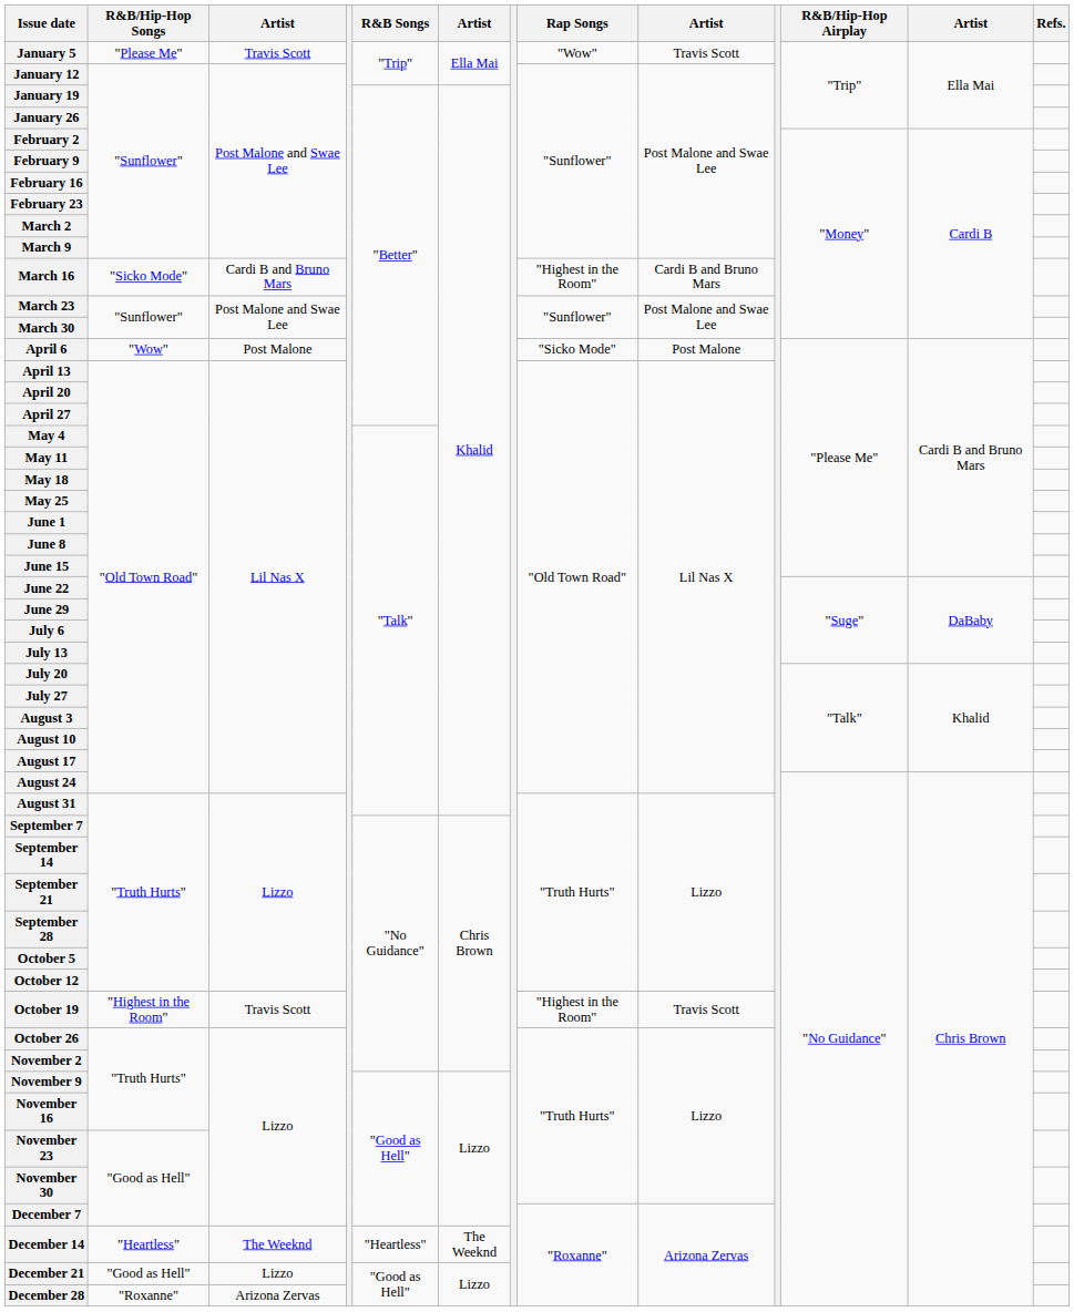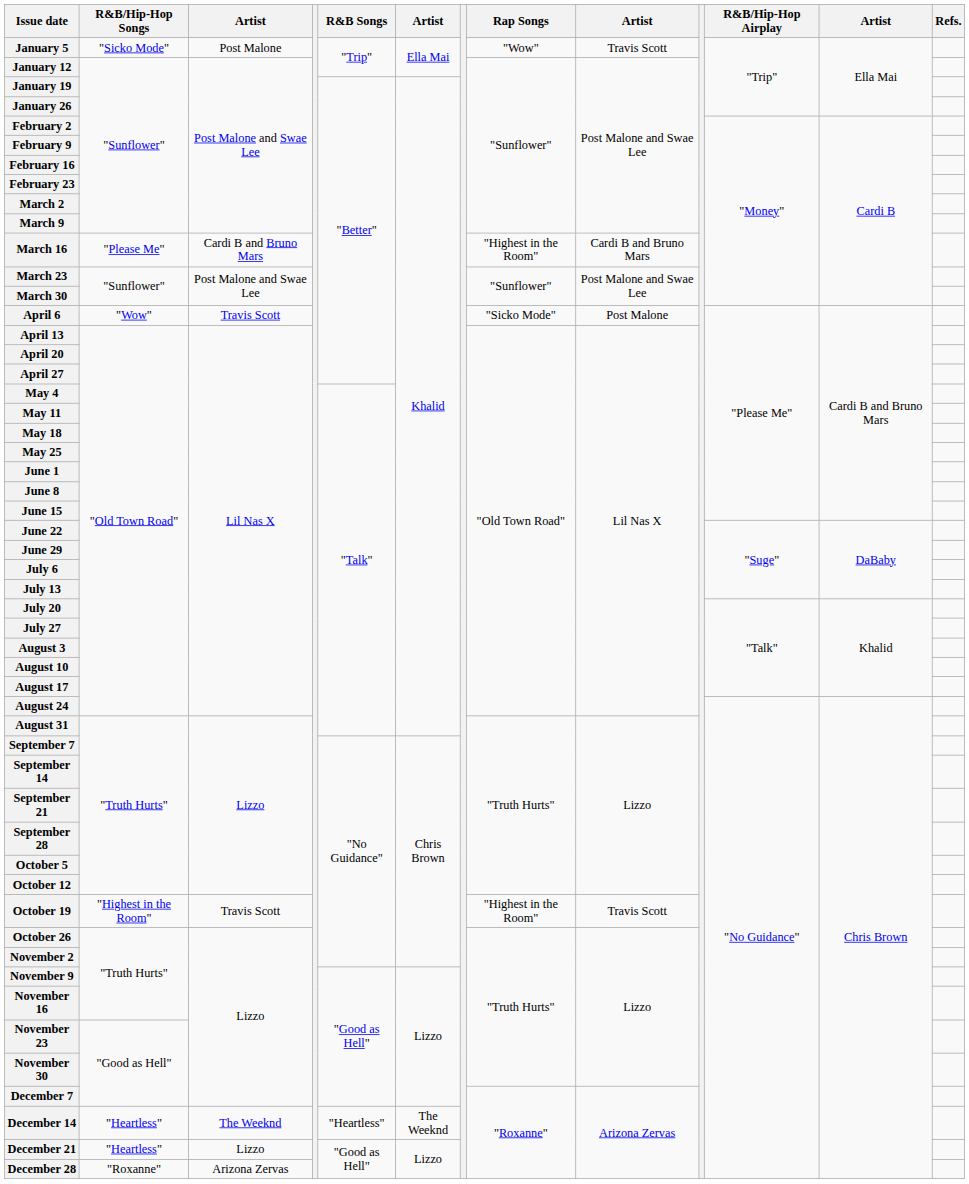 <table class="wikitable plainrowheaders" style="text-align:center;">
 <tr>
 <th>Issue date</th>
 <th>R&B/Hip-Hop Songs</th>
 <th>Artist</th>
 <th rowspan="54"></th>
 <th>R&B Songs</th>
 <th>Artist</th>
 <th rowspan="54"></th>
 <th>Rap Songs</th>
 <th>Artist</th>
 <th rowspan="54"></th>
 <th>R&B/Hip-Hop Airplay</th>
 <th>Artist</th>
 <th>Refs.</th>
 </tr>
 <tr>
 <th scope="row">January 5</th>
-<td>"<a href='#'>Please Me</a>"</td>
-<td><a href='#'>Travis Scott</a></td>
+<td>"<a href='#'>Sicko Mode</a>"</td>
+<td>Post Malone</td>
 <td rowspan="2">"<a href='#'>Trip</a>"</td>
 <td rowspan="2"><a href='#'>Ella Mai</a></td>
 <td>"Wow"</td>
 <td>Travis Scott</td>
 <td rowspan="4">"Trip"</td>
 <td rowspan="4">Ella Mai</td>
 <td></td>
 </tr>
 <tr>
 <th scope="row">January 12</th>
 <td rowspan="9">"<a href='#'>Sunflower</a>"</td>
 <td rowspan="9"><a href='#'>Post Malone</a> and <a href='#'>Swae Lee</a></td>
 <td rowspan="9">"Sunflower"</td>
 <td rowspan="9">Post Malone and Swae Lee</td>
 <td></td>
 </tr>
 <tr>
 <th scope="row">January 19</th>
 <td rowspan="15">"<a href='#'>Better</a>"</td>
 <td rowspan="33"><a href='#'>Khalid</a></td>
 <td></td>
 </tr>
 <tr>
 <th scope="row">January 26</th>
 <td></td>
 </tr>
 <tr>
 <th scope="row">February 2</th>
 <td rowspan="9">"<a href='#'>Money</a>"</td>
 <td rowspan="9"><a href='#'>Cardi B</a></td>
 <td></td>
 </tr>
 <tr>
 <th scope="row">February 9</th>
 <td></td>
 </tr>
 <tr>
 <th scope="row">February 16</th>
 <td></td>
 </tr>
 <tr>
 <th scope="row">February 23</th>
 <td></td>
 </tr>
 <tr>
 <th scope="row">March 2</th>
 <td></td>
 </tr>
 <tr>
 <th scope="row">March 9</th>
 <td></td>
 </tr>
 <tr>
 <th scope="row">March 16</th>
-<td>"<a href='#'>Sicko Mode</a>"</td>
+<td>"<a href='#'>Please Me</a>"</td>
 <td>Cardi B and <a href='#'>Bruno Mars</a></td>
 <td>"Highest in the Room"</td>
 <td>Cardi B and Bruno Mars</td>
 <td></td>
 </tr>
 <tr>
 <th scope="row">March 23</th>
 <td rowspan="2">"Sunflower"</td>
 <td rowspan="2">Post Malone and Swae Lee</td>
 <td rowspan="2">"Sunflower"</td>
 <td rowspan="2">Post Malone and Swae Lee</td>
 <td></td>
 </tr>
 <tr>
 <th scope="row">March 30</th>
 <td></td>
 </tr>
 <tr>
 <th scope="row">April 6</th>
 <td>"<a href='#'>Wow</a>"</td>
-<td>Post Malone</td>
+<td><a href='#'>Travis Scott</a></td>
 <td>"Sicko Mode"</td>
 <td>Post Malone</td>
 <td rowspan="11">"Please Me"</td>
 <td rowspan="11">Cardi B and Bruno Mars</td>
 <td></td>
 </tr>
 <tr>
 <th scope="row">April 13</th>
 <td rowspan="20">"<a href='#'>Old Town Road</a>"</td>
 <td rowspan="20"><a href='#'>Lil Nas X</a> </td>
 <td rowspan="20">"Old Town Road"</td>
 <td rowspan="20">Lil Nas X </td>
 <td></td>
 </tr>
 <tr>
 <th scope="row">April 20</th>
 <td></td>
 </tr>
 <tr>
 <th scope="row">April 27</th>
 <td></td>
 </tr>
 <tr>
 <th scope="row">May 4</th>
 <td rowspan="18">"<a href='#'>Talk</a>"</td>
 <td></td>
 </tr>
 <tr>
 <th scope="row">May 11</th>
 <td></td>
 </tr>
 <tr>
 <th scope="row">May 18</th>
 <td></td>
 </tr>
 <tr>
 <th scope="row">May 25</th>
 <td></td>
 </tr>
 <tr>
 <th scope="row">June 1</th>
 <td></td>
 </tr>
 <tr>
 <th scope="row">June 8</th>
 <td></td>
 </tr>
 <tr>
 <th scope="row">June 15</th>
 <td></td>
 </tr>
 <tr>
 <th scope="row">June 22</th>
 <td rowspan="4">"<a href='#'>Suge</a>"</td>
 <td rowspan="4"><a href='#'>DaBaby</a></td>
 <td></td>
 </tr>
 <tr>
 <th scope="row">June 29</th>
 <td></td>
 </tr>
 <tr>
 <th scope="row">July 6</th>
 <td></td>
 </tr>
 <tr>
 <th scope="row">July 13</th>
 <td></td>
 </tr>
 <tr>
 <th scope="row">July 20</th>
 <td rowspan="5">"Talk"</td>
 <td rowspan="5">Khalid</td>
 <td></td>
 </tr>
 <tr>
 <th scope="row">July 27</th>
 <td></td>
 </tr>
 <tr>
 <th scope="row">August 3</th>
 <td></td>
 </tr>
 <tr>
 <th scope="row">August 10</th>
 <td></td>
 </tr>
 <tr>
 <th scope="row">August 17</th>
 <td></td>
 </tr>
 <tr>
 <th scope="row">August 24</th>
 <td rowspan="19">"<a href='#'>No Guidance</a>"</td>
 <td rowspan="19"><a href='#'>Chris Brown</a> </td>
 <td></td>
 </tr>
 <tr>
 <th scope="row">August 31</th>
 <td rowspan="7">"<a href='#'>Truth Hurts</a>"</td>
 <td rowspan="7"><a href='#'>Lizzo</a></td>
 <td rowspan="7">"Truth Hurts"</td>
 <td rowspan="7">Lizzo</td>
 <td></td>
 </tr>
 <tr>
 <th scope="row">September 7</th>
 <td rowspan="9">"No Guidance"</td>
 <td rowspan="9">Chris Brown </td>
 <td></td>
 </tr>
 <tr>
 <th scope="row">September 14</th>
 <td></td>
 </tr>
 <tr>
 <th scope="row">September 21</th>
 <td></td>
 </tr>
 <tr>
 <th scope="row">September 28</th>
 <td></td>
 </tr>
 <tr>
 <th scope="row">October 5</th>
 <td></td>
 </tr>
 <tr>
 <th scope="row">October 12</th>
 <td></td>
 </tr>
 <tr>
 <th scope="row">October 19</th>
 <td>"<a href='#'>Highest in the Room</a>"</td>
 <td>Travis Scott</td>
 <td>"Highest in the Room"</td>
 <td>Travis Scott</td>
 <td></td>
 </tr>
 <tr>
 <th scope="row">October 26</th>
 <td rowspan="4">"Truth Hurts"</td>
 <td rowspan="7">Lizzo</td>
 <td rowspan="6">"Truth Hurts"</td>
 <td rowspan="6">Lizzo</td>
 <td></td>
 </tr>
 <tr>
 <th scope="row">November 2</th>
 <td></td>
 </tr>
 <tr>
 <th scope="row">November 9</th>
 <td rowspan="5">"<a href='#'>Good as Hell</a>"</td>
 <td rowspan="5">Lizzo</td>
 <td></td>
 </tr>
 <tr>
 <th scope="row">November 16</th>
 <td></td>
 </tr>
 <tr>
 <th scope="row">November 23</th>
 <td rowspan="3">"Good as Hell"</td>
 <td></td>
 </tr>
 <tr>
 <th scope="row">November 30</th>
 <td></td>
 </tr>
 <tr>
 <th scope="row">December 7</th>
 <td rowspan="4">"<a href='#'>Roxanne</a>"</td>
 <td rowspan="4"><a href='#'>Arizona Zervas</a></td>
 <td></td>
 </tr>
 <tr>
 <th scope="row">December 14</th>
 <td>"<a href='#'>Heartless</a>"</td>
 <td><a href='#'>The Weeknd</a></td>
 <td>"Heartless"</td>
 <td>The Weeknd</td>
 <td></td>
 </tr>
 <tr>
 <th scope="row">December 21</th>
-<td>"Good as Hell"</td>
+<td>"<a href='#'>Heartless</a>"</td>
 <td>Lizzo</td>
 <td rowspan="2">"Good as Hell"</td>
 <td rowspan="2">Lizzo</td>
 <td></td>
 </tr>
 <tr>
 <th scope="row">December 28</th>
 <td>"Roxanne"</td>
 <td>Arizona Zervas</td>
 <td></td>
 </tr>
 </table>
